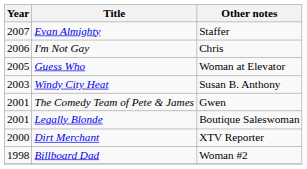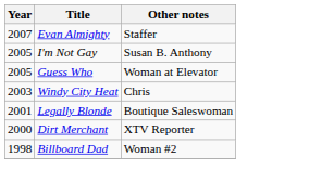 <table class="wikitable">
 <tr>
 <th>Year</th>
 <th>Title</th>
 <th>Other notes</th>
 </tr>
 <tr>
 <td>2007</td>
 <td><em><a href='#'>Evan Almighty</a></em></td>
 <td>Staffer</td>
 </tr>
 <tr>
-<td>2006</td>
+<td>2005</td>
 <td><em>I'm Not Gay</em></td>
-<td>Chris</td>
+<td>Susan B. Anthony</td>
 </tr>
 <tr>
 <td>2005</td>
 <td><em><a href='#'>Guess Who</a></em></td>
 <td>Woman at Elevator</td>
 </tr>
 <tr>
 <td>2003</td>
 <td><em><a href='#'>Windy City Heat</a></em></td>
-<td>Susan B. Anthony</td>
-</tr>
-<tr>
-<td>2001</td>
-<td><em>The Comedy Team of Pete & James</em></td>
-<td>Gwen</td>
+<td>Chris</td>
 </tr>
 <tr>
 <td>2001</td>
 <td><em><a href='#'>Legally Blonde</a></em></td>
 <td>Boutique Saleswoman</td>
 </tr>
 <tr>
 <td>2000</td>
 <td><em><a href='#'>Dirt Merchant</a></em></td>
 <td>XTV Reporter</td>
 </tr>
 <tr>
 <td>1998</td>
 <td><em><a href='#'>Billboard Dad</a></em></td>
 <td>Woman #2</td>
 </tr>
 <tr>
 </tr>
 </table>
